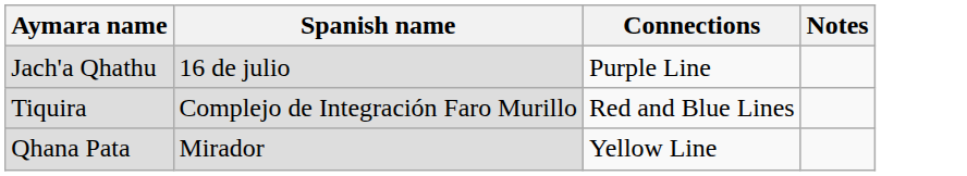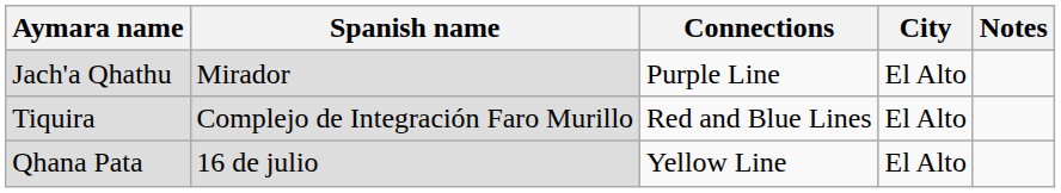 <table class="wikitable">
 <tr>
 <th>Aymara name</th>
 <th>Spanish name</th>
 <th>Connections</th>
+<th>City</th>
 <th>Notes</th>
 </tr>
 <tr>
 <td bgcolor="#dddddd" style="color:black;">Jach'a Qhathu</td>
-<td bgcolor="#dddddd" style="color:black;">16 de julio</td>
+<td bgcolor="#dddddd" style="color:black;">Mirador</td>
 <td>Purple Line</td>
+<td>El Alto</td>
 <td></td>
 </tr>
 <tr>
 <td bgcolor="#dddddd" style="color:black;">Tiquira</td>
 <td bgcolor="#dddddd" style="color:black;">Complejo de Integración Faro Murillo</td>
 <td>Red and Blue Lines</td>
+<td>El Alto</td>
 <td></td>
 </tr>
 <tr>
 <td bgcolor="#dddddd" style="color:black;">Qhana Pata</td>
-<td bgcolor="#dddddd" style="color:black;">Mirador</td>
+<td bgcolor="#dddddd" style="color:black;">16 de julio</td>
 <td>Yellow Line</td>
+<td>El Alto</td>
 <td></td>
 </tr>
 </table>
